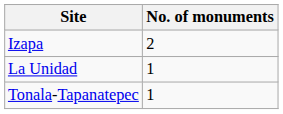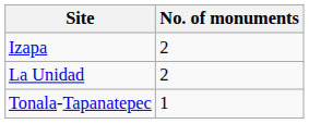 <table class="wikitable" style="margin: 1em auto 1em auto">
 <tr>
 <th>Site</th>
 <th>No. of monuments</th>
 </tr>
 <tr>
 <td><a href='#'>Izapa</a></td>
 <td>2</td>
 </tr>
 <tr>
 <td><a href='#'>La Unidad</a></td>
-<td>1</td>
+<td>2</td>
 </tr>
 <tr>
 <td><a href='#'>Tonala</a>-<a href='#'>Tapanatepec</a></td>
 <td>1</td>
 </tr>
 </table>
